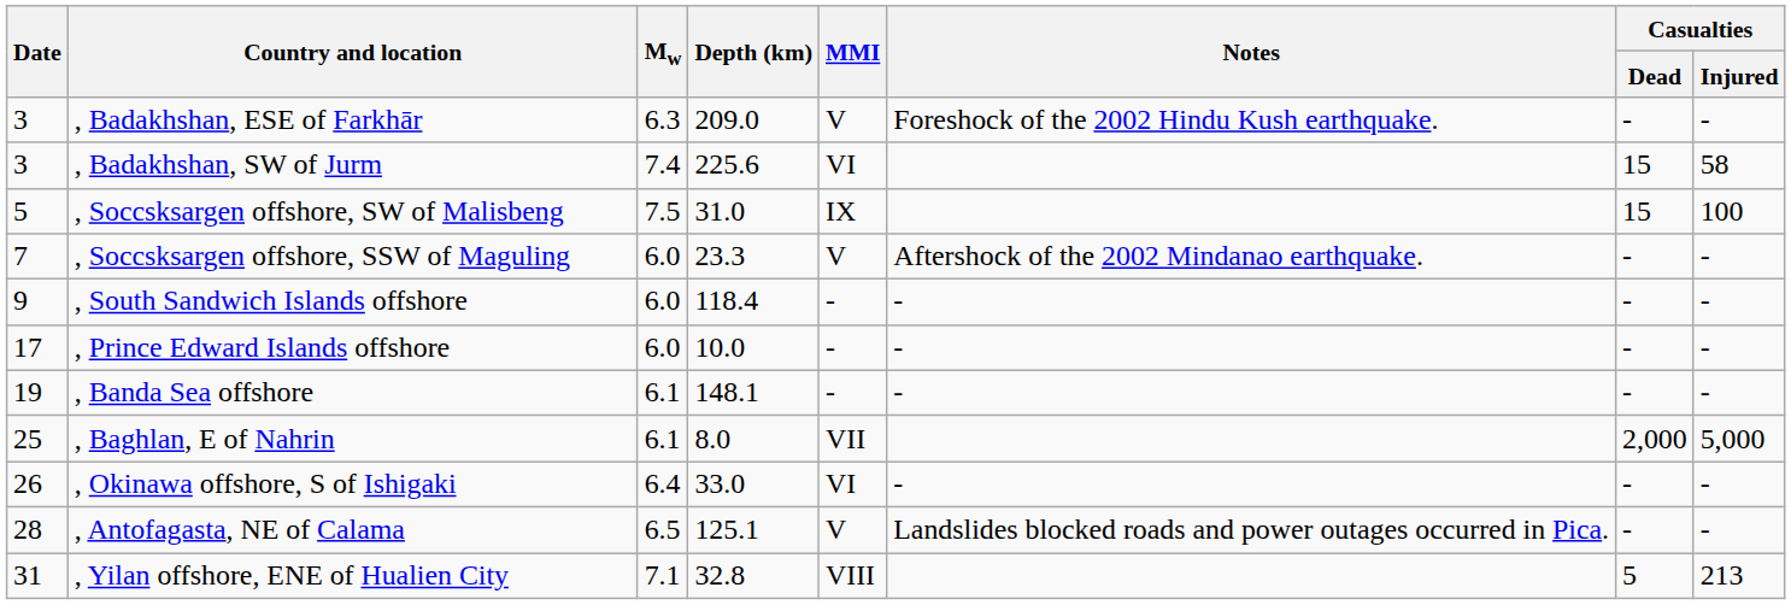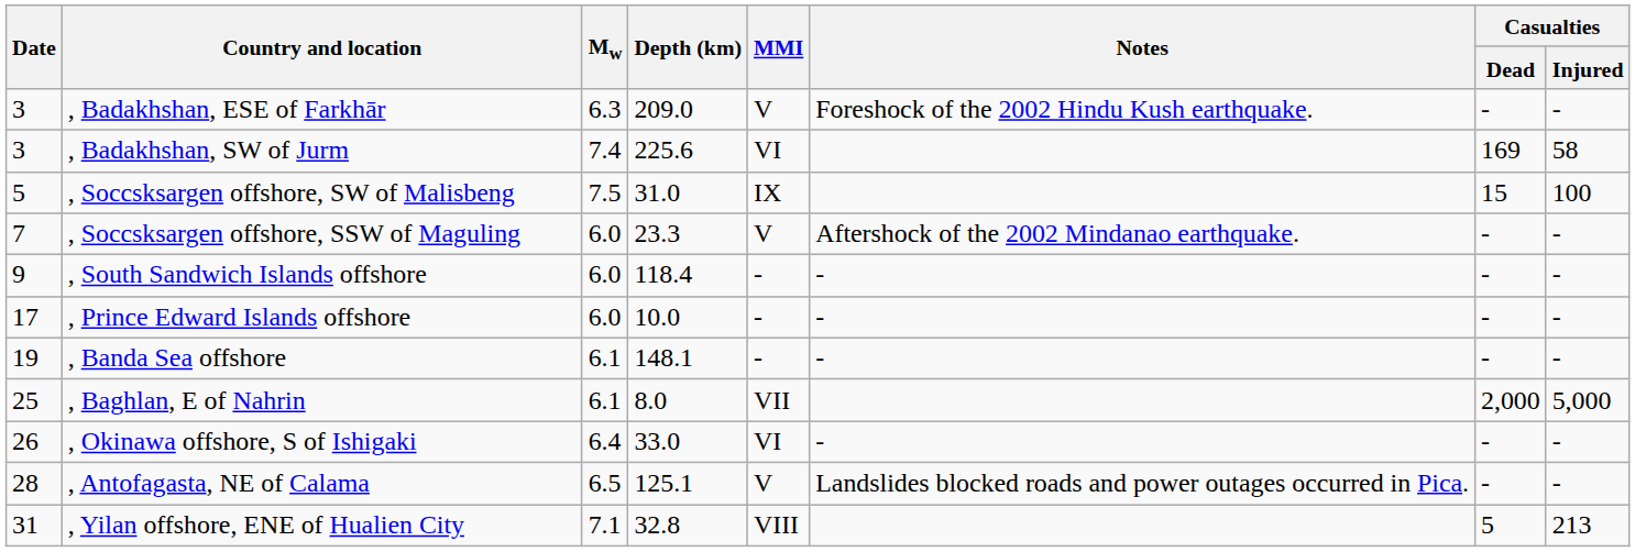 <table class="wikitable sortable" style="border:1px black;  margin-left:1em;">
 <tr>
 <th rowspan="2"><small>Date</small></th>
 <th rowspan="2" style="width: 310px"><small>Country and location</small></th>
 <th rowspan="2"><small>M<sub>w</sub></small></th>
 <th rowspan="2"><small>Depth (km)</small></th>
 <th rowspan="2"><small><a href='#'>MMI</a></small></th>
 <th rowspan="2" class="unsortable"><small>Notes</small></th>
 <th colspan="2"><small>Casualties</small></th>
 </tr>
 <tr>
 <th><small>Dead</small></th>
 <th><small>Injured</small></th>
 </tr>
 <tr>
 <td>3</td>
 <td>, <a href='#'>Badakhshan</a>,  ESE of <a href='#'>Farkhār</a></td>
 <td>6.3</td>
 <td>209.0</td>
 <td>V</td>
 <td>Foreshock of the <a href='#'>2002 Hindu Kush earthquake</a>.</td>
 <td>-</td>
 <td>-</td>
 </tr>
 <tr>
 <td>3</td>
 <td>, <a href='#'>Badakhshan</a>,  SW of <a href='#'>Jurm</a></td>
 <td>7.4</td>
 <td>225.6</td>
 <td>VI</td>
 <td></td>
-<td>15</td>
+<td>169</td>
 <td>58</td>
 </tr>
 <tr>
 <td>5</td>
 <td>, <a href='#'>Soccsksargen</a> offshore,  SW of <a href='#'>Malisbeng</a></td>
 <td>7.5</td>
 <td>31.0</td>
 <td>IX</td>
 <td></td>
 <td>15</td>
 <td>100</td>
 </tr>
 <tr>
 <td>7</td>
 <td>, <a href='#'>Soccsksargen</a> offshore,  SSW of <a href='#'>Maguling</a></td>
 <td>6.0</td>
 <td>23.3</td>
 <td>V</td>
 <td>Aftershock of the <a href='#'>2002 Mindanao earthquake</a>.</td>
 <td>-</td>
 <td>-</td>
 </tr>
 <tr>
 <td>9</td>
 <td>, <a href='#'>South Sandwich Islands</a> offshore</td>
 <td>6.0</td>
 <td>118.4</td>
 <td>-</td>
 <td>-</td>
 <td>-</td>
 <td>-</td>
 </tr>
 <tr>
 <td>17</td>
 <td>, <a href='#'>Prince Edward Islands</a> offshore</td>
 <td>6.0</td>
 <td>10.0</td>
 <td>-</td>
 <td>-</td>
 <td>-</td>
 <td>-</td>
 </tr>
 <tr>
 <td>19</td>
 <td>, <a href='#'>Banda Sea</a> offshore</td>
 <td>6.1</td>
 <td>148.1</td>
 <td>-</td>
 <td>-</td>
 <td>-</td>
 <td>-</td>
 </tr>
 <tr>
 <td>25</td>
 <td>, <a href='#'>Baghlan</a>,  E of <a href='#'>Nahrin</a></td>
 <td>6.1</td>
 <td>8.0</td>
 <td>VII</td>
 <td></td>
 <td>2,000</td>
 <td>5,000</td>
 </tr>
 <tr>
 <td>26</td>
 <td>, <a href='#'>Okinawa</a> offshore,  S of <a href='#'>Ishigaki</a></td>
 <td>6.4</td>
 <td>33.0</td>
 <td>VI</td>
 <td>-</td>
 <td>-</td>
 <td>-</td>
 </tr>
 <tr>
 <td>28</td>
 <td>, <a href='#'>Antofagasta</a>,  NE of <a href='#'>Calama</a></td>
 <td>6.5</td>
 <td>125.1</td>
 <td>V</td>
 <td>Landslides blocked roads and power outages occurred in <a href='#'>Pica</a>.</td>
 <td>-</td>
 <td>-</td>
 </tr>
 <tr>
 <td>31</td>
 <td>, <a href='#'>Yilan</a> offshore,  ENE of <a href='#'>Hualien City</a></td>
 <td>7.1</td>
 <td>32.8</td>
 <td>VIII</td>
 <td></td>
 <td>5</td>
 <td>213</td>
 </tr>
 <tr>
 </tr>
 </table>
